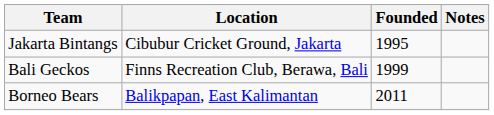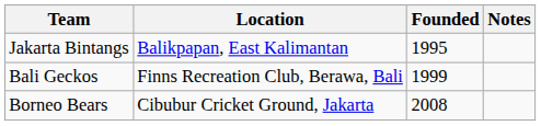 <table class="wikitable">
 <tr>
 <th>Team</th>
 <th>Location</th>
 <th>Founded</th>
 <th>Notes</th>
 </tr>
 <tr>
 <td>Jakarta Bintangs</td>
-<td>Cibubur Cricket Ground, <a href='#'>Jakarta</a></td>
+<td><a href='#'>Balikpapan</a>, <a href='#'>East Kalimantan</a></td>
 <td>1995</td>
 <td></td>
 </tr>
 <tr>
 <td>Bali Geckos</td>
 <td>Finns Recreation Club, Berawa, <a href='#'>Bali</a></td>
 <td>1999</td>
 <td></td>
 </tr>
 <tr>
 <td>Borneo Bears</td>
-<td><a href='#'>Balikpapan</a>, <a href='#'>East Kalimantan</a></td>
-<td>2011</td>
+<td>Cibubur Cricket Ground, <a href='#'>Jakarta</a></td>
+<td>2008</td>
 <td></td>
 </tr>
 </table>
